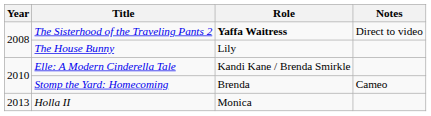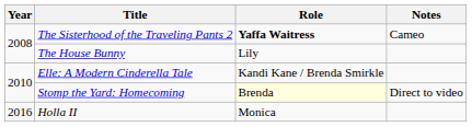 <table class="wikitable">
 <tr>
 <th>Year</th>
 <th>Title</th>
 <th>Role</th>
 <th>Notes</th>
 </tr>
 <tr>
 <td rowspan="2">2008</td>
 <td><em><a href='#'>The Sisterhood of the Traveling Pants 2</a></em></td>
 <td><strong>Yaffa Waitress</strong></td>
-<td>Direct to video</td>
+<td>Cameo</td>
 </tr>
 <tr>
 <td><em><a href='#'>The House Bunny</a></em></td>
 <td>Lily</td>
 <td></td>
 </tr>
 <tr>
 <td rowspan="2">2010</td>
 <td><em><a href='#'>Elle: A Modern Cinderella Tale</a></em></td>
 <td>Kandi Kane / Brenda Smirkle</td>
 <td></td>
 </tr>
 <tr>
 <td><em><a href='#'>Stomp the Yard: Homecoming</a></em></td>
-<td>Brenda</td>
-<td>Cameo</td>
+<td style="background: lightyellow;">Brenda</td>
+<td>Direct to video</td>
 </tr>
 <tr>
-<td>2013</td>
+<td>2016</td>
 <td><em>Holla II</em></td>
 <td>Monica</td>
 <td></td>
 </tr>
 </table>
